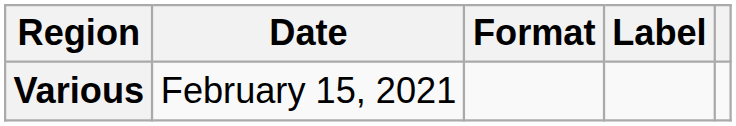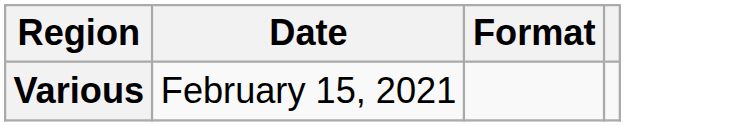 <table class="wikitable plainrowheaders">
 <tr>
 <th>Region</th>
 <th>Date</th>
 <th>Format</th>
-<th>Label</th>
 <th></th>
 </tr>
 <tr>
 <th scope="row">Various</th>
 <td>February 15, 2021</td>
 <td></td>
 <td></td>
-<td></td>
 </tr>
 </table>
